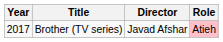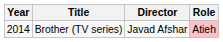 <table class="wikitable">
 <tr>
 <th>Year</th>
 <th>Title</th>
 <th>Director</th>
 <th>Role</th>
 </tr>
 <tr>
-<td>2017</td>
+<td>2014</td>
 <td>Brother (TV series)</td>
 <td>Javad Afshar</td>
 <td style="background: pink;">Atieh</td>
 </tr>
 </table>
